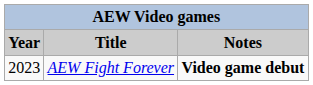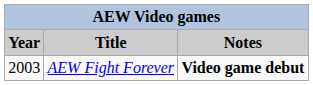 <table class="wikitable sortable">
 <tr style="text-align:center;">
 <th colspan=4 style="background:#B0C4DE;">AEW Video games</th>
 </tr>
 <tr style="text-align:center;">
 <th style="background:#ccc;">Year</th>
 <th style="background:#ccc;">Title</th>
 <th style="background:#ccc;">Notes</th>
 </tr>
 <tr>
-<td>2023</td>
+<td>2003</td>
 <td><em><a href='#'>AEW Fight Forever</a></em></td>
 <td><strong>Video game debut</strong></td>
 </tr>
 </table>
